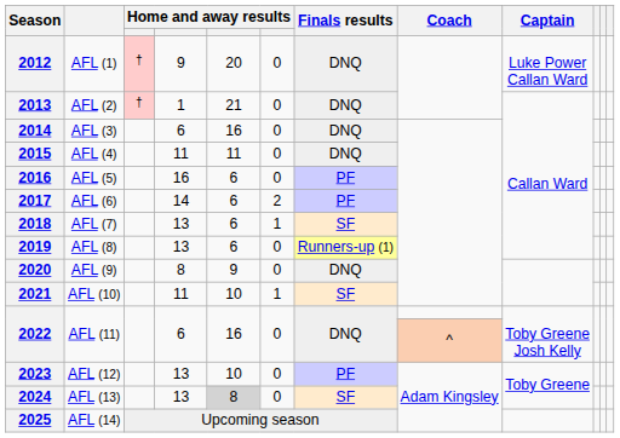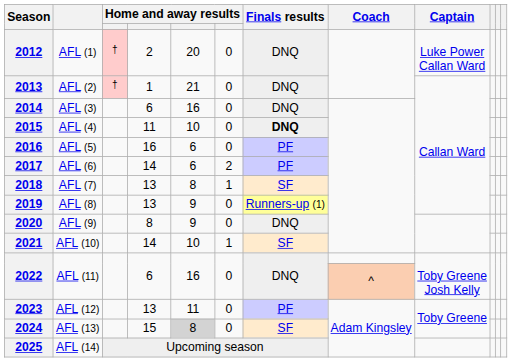 <table class="wikitable sortable plainrowheaders" style="text-align:center;">
 <tr>
 <th scope="col" rowspan=2>Season</th>
 <th scope="col" class="unsortable" rowspan=2></th>
 <th scope="col" colspan="4">Home and away results</th>
 <th scope="col" rowspan=2><a href='#'>Finals</a> results</th>
 <th scope="col" rowspan=2><a href='#'>Coach</a></th>
 <th scope="col" rowspan=2><a href='#'>Captain</a></th>
 <th scope="col" rowspan=2></th>
 <th scope="col" rowspan=2></th>
 <th scope="col" class="unsortable" rowspan=2></th>
 </tr>
 <tr>
 <th scope="col"></th>
 <th scope="col"></th>
 <th scope="col"></th>
 <th scope="col"></th>
 </tr>
 <tr>
 <th scope="row" style="text-align:center;"><strong><a href='#'>2012</a></strong></th>
 <td><a href='#'>AFL</a> <small>(1)</small></td>
 <td style="background:#fcc;"><sup>†</sup></td>
-<td>9</td>
+<td>2</td>
 <td>20</td>
 <td>0</td>
 <td style="background:#efefef;">DNQ</td>
 <td rowspan="2"></td>
 <td><br><a href='#'>Luke Power</a><br><a href='#'>Callan Ward</a></td>
 <td></td>
 <td></td>
 <td></td>
 </tr>
 <tr>
 <th scope="row" style="text-align:center;"><strong><a href='#'>2013</a></strong></th>
 <td><a href='#'>AFL</a> <small>(2)</small></td>
 <td style="background:#fcc;"><sup>†</sup></td>
 <td>1</td>
 <td>21</td>
 <td>0</td>
 <td style="background:#efefef;">DNQ</td>
 <td rowspan="7"><br><a href='#'>Callan Ward</a></td>
 <td></td>
 <td></td>
 <td></td>
 </tr>
 <tr>
 <th scope="row" style="text-align:center;"><strong><a href='#'>2014</a></strong></th>
 <td><a href='#'>AFL</a> <small>(3)</small></td>
 <td></td>
 <td>6</td>
 <td>16</td>
 <td>0</td>
 <td style="background:#efefef;">DNQ</td>
 <td rowspan="8"></td>
 <td></td>
 <td></td>
 <td></td>
 </tr>
 <tr>
 <th scope="row" style="text-align:center;"><strong><a href='#'>2015</a></strong></th>
 <td><a href='#'>AFL</a> <small>(4)</small></td>
 <td></td>
 <td>11</td>
-<td>11</td>
+<td>10</td>
 <td>0</td>
-<td style="background:#efefef;">DNQ</td>
+<td style="background:#efefef;"><strong>DNQ</strong></td>
 <td></td>
 <td></td>
 <td></td>
 </tr>
 <tr>
 <th scope="row" style="text-align:center;"><strong><a href='#'>2016</a></strong></th>
 <td><a href='#'>AFL</a> <small>(5)</small></td>
 <td></td>
 <td>16</td>
 <td>6</td>
 <td>0</td>
 <td style="background:#ccf;"><a href='#'>PF</a></td>
 <td></td>
 <td></td>
 <td></td>
 </tr>
 <tr>
 <th scope="row" style="text-align:center;"><strong><a href='#'>2017</a></strong></th>
 <td><a href='#'>AFL</a> <small>(6)</small></td>
 <td></td>
 <td>14</td>
 <td>6</td>
 <td>2</td>
 <td style="background:#ccf;"><a href='#'>PF</a></td>
 <td></td>
 <td></td>
 <td></td>
 </tr>
 <tr>
 <th scope="row" style="text-align:center;"><strong><a href='#'>2018</a></strong></th>
 <td><a href='#'>AFL</a> <small>(7)</small></td>
 <td></td>
 <td>13</td>
-<td>6</td>
+<td>8</td>
 <td>1</td>
 <td style="background:#ffebcd;"><a href='#'>SF</a></td>
 <td></td>
 <td></td>
 <td></td>
 </tr>
 <tr>
 <th scope="row" style="text-align:center;"><strong><a href='#'>2019</a></strong></th>
 <td><a href='#'>AFL</a> <small>(8)</small></td>
 <td></td>
 <td>13</td>
-<td>6</td>
+<td>9</td>
 <td>0</td>
 <td style="background:#ff9;"><a href='#'>Runners-up</a> <small>(1)</small></td>
 <td></td>
 <td></td>
 <td></td>
 </tr>
 <tr>
 <th scope="row" style="text-align:center;"><strong><a href='#'>2020</a></strong></th>
 <td><a href='#'>AFL</a> <small>(9)</small></td>
 <td></td>
 <td>8</td>
 <td>9</td>
 <td>0</td>
 <td style="background:#efefef;">DNQ</td>
 <td rowspan="2"></td>
 <td></td>
 <td></td>
 <td></td>
 </tr>
 <tr>
 <th scope="row" style="text-align:center;"><strong><a href='#'>2021</a></strong></th>
 <td><a href='#'>AFL</a> <small>(10)</small></td>
 <td></td>
-<td>11</td>
+<td>14</td>
 <td>10</td>
 <td>1</td>
 <td style="background:#ffebcd;"><a href='#'>SF</a></td>
 <td></td>
 <td></td>
 <td></td>
 </tr>
 <tr>
 <th scope="row" rowspan="2" style="text-align:center;"><strong><a href='#'>2022</a></strong></th>
 <td rowspan="2"><a href='#'>AFL</a> <small>(11)</small></td>
 <td rowspan="2"></td>
 <td rowspan="2">6</td>
 <td rowspan="2">16</td>
 <td rowspan="2">0</td>
 <td rowspan="2" style="background:#efefef;">DNQ</td>
 <td rowspan="1"></td>
 <td rowspan="2"><br><a href='#'>Toby Greene</a><br><a href='#'>Josh Kelly</a></td>
 <td rowspan="2"></td>
 <td rowspan="2"></td>
 <td rowspan="2"></td>
 </tr>
 <tr>
 <td style="background:#FBCEB1;">^</td>
 </tr>
 <tr>
 <th scope="row" style="text-align:center;"><strong><a href='#'>2023</a></strong></th>
 <td><a href='#'>AFL</a> <small>(12)</small></td>
 <td></td>
 <td>13</td>
-<td>10</td>
+<td>11</td>
 <td>0</td>
 <td style="background:#ccf;"><a href='#'>PF</a></td>
 <td rowspan="3"><a href='#'>Adam Kingsley</a></td>
 <td rowspan="2"><a href='#'>Toby Greene</a></td>
 <td></td>
 <td></td>
 <td></td>
 </tr>
 <tr>
 <th scope="row" style="text-align:center;"><strong><a href='#'>2024</a></strong></th>
 <td><a href='#'>AFL</a> <small>(13)</small></td>
 <td></td>
-<td>13</td>
+<td>15</td>
 <td style="background: lightgrey;">8</td>
 <td>0</td>
 <td style="background:#ffebcd;"><a href='#'>SF</a></td>
 <td></td>
 <td></td>
 <td></td>
 </tr>
 <tr>
 <th scope="row" style="text-align:center;"><strong><a href='#'>2025</a></strong></th>
 <td><a href='#'>AFL</a> <small>(14)</small></td>
 <td colspan="5" style="background:#efefef;">Upcoming season</td>
 <td></td>
 <td></td>
 <td></td>
 <td></td>
 </tr>
 </table>
